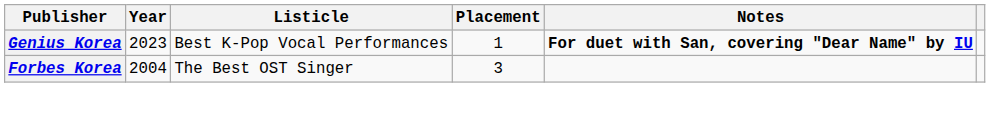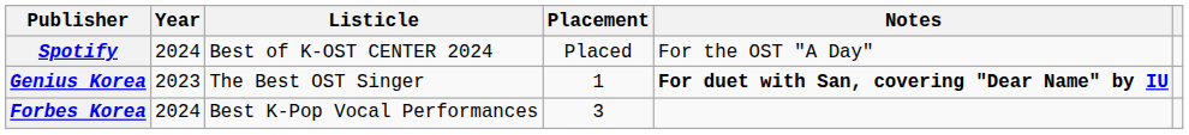 <table class="wikitable plainrowheaders">
 <tr>
 <th scope="col">Publisher</th>
 <th scope="col">Year</th>
 <th scope="col">Listicle</th>
 <th scope="col">Placement</th>
 <th scope="col">Notes</th>
 <th scope="col" class="unsortable"></th>
 </tr>
 <tr>
+<th scope="row"><em><a href='#'>Spotify</a></em></th>
+<td>2024</td>
+<td>Best of K-OST CENTER 2024</td>
+<td style="text-align:center">Placed</td>
+<td>For the OST "A Day"</td>
+<td style="text-align:center"></td>
+</tr>
+<tr>
 <th scope="row"><em><a href='#'>Genius Korea</a></em></th>
 <td>2023</td>
-<td>Best K-Pop Vocal Performances</td>
+<td>The Best OST Singer</td>
 <td style="text-align:center">1</td>
 <td><strong>For duet with San, covering "Dear Name" by <a href='#'>IU</a></strong></td>
 <td style="text-align:center"></td>
 </tr>
 <tr>
 <th scope="row"><em><a href='#'>Forbes Korea</a></em></th>
-<td>2004</td>
-<td>The Best OST Singer</td>
+<td>2024</td>
+<td>Best K-Pop Vocal Performances</td>
 <td style="text-align:center">3</td>
 <td></td>
 <td style="text-align:center"></td>
 </tr>
 </table>
